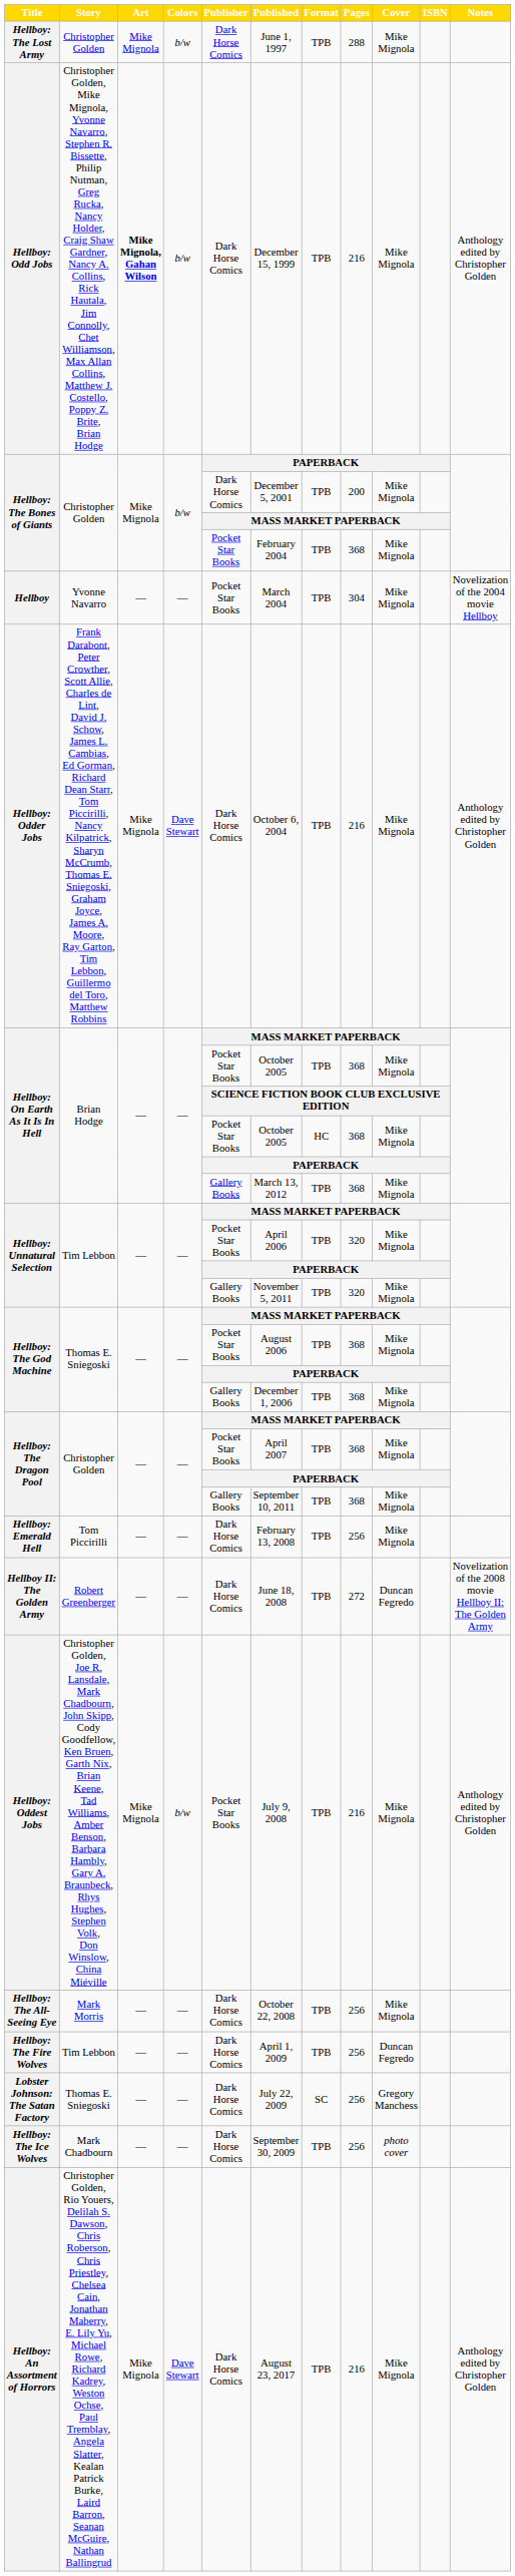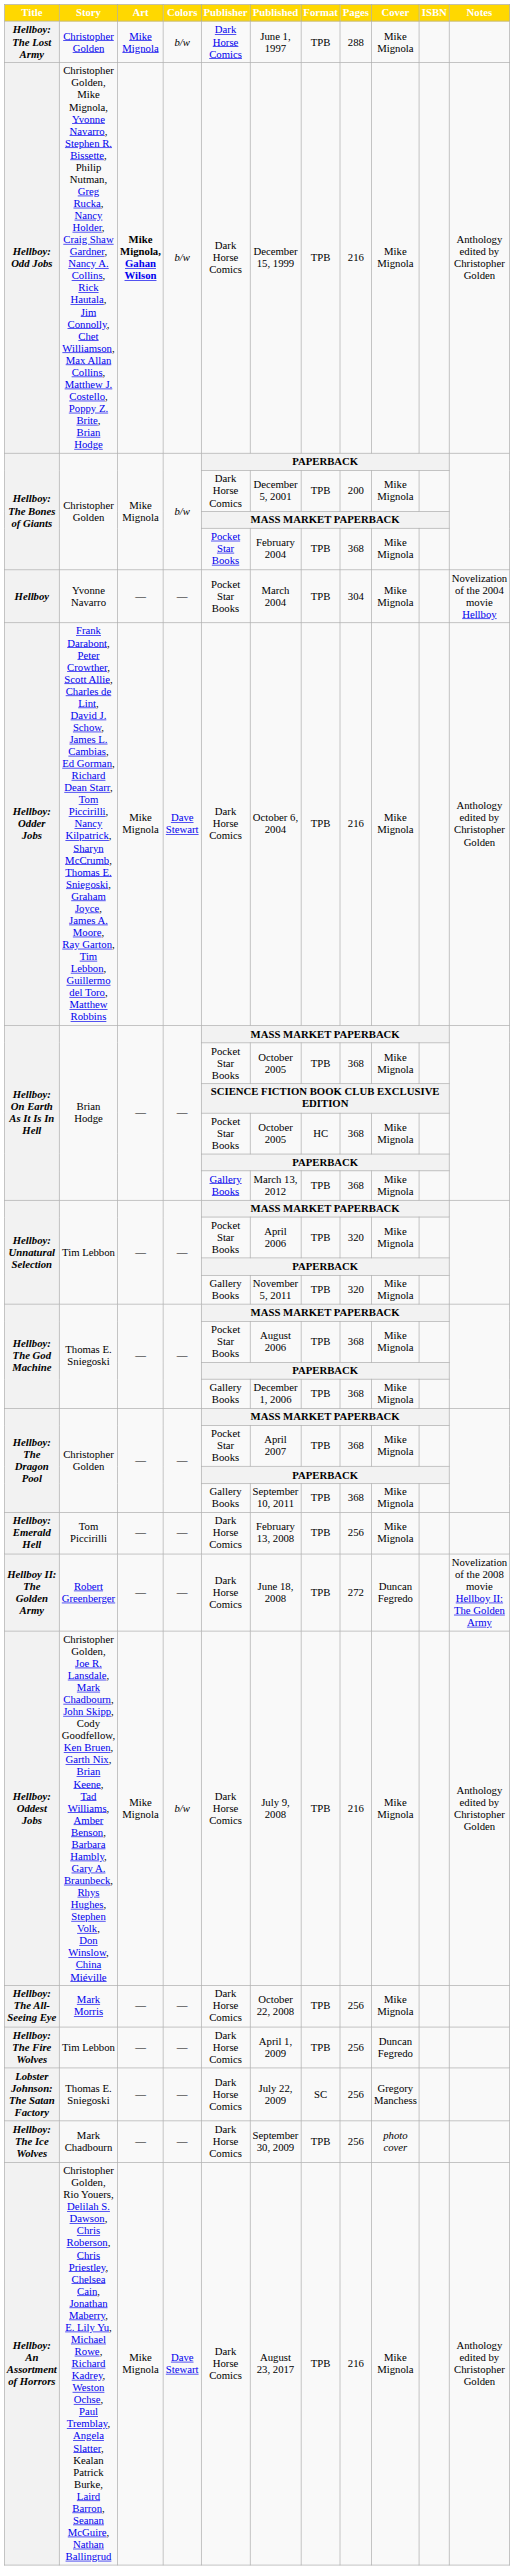 <table class="wikitable" style="text-align: center">
 <tr>
 <th style="background:#ffd800; color:#fff;">Title</th>
 <th style="background:#ffd800; color:#fff;">Story</th>
 <th style="background:#ffd800; color:#fff;">Art</th>
 <th style="background:#ffd800; color:#fff;">Colors</th>
 <th style="background:#ffd800; color:#fff;">Publisher</th>
 <th style="background:#ffd800; color:#fff;">Published</th>
 <th style="background:#ffd800; color:#fff;">Format</th>
 <th style="background:#ffd800; color:#fff;">Pages</th>
 <th style="background:#ffd800; color:#fff;">Cover</th>
 <th style="background:#ffd800; color:#fff;">ISBN</th>
 <th style="background:#ffd800; color:#fff;">Notes</th>
 </tr>
 <tr id="Hellboy_The_Lost_Army_Prose">
 <th><em>Hellboy: The Lost Army</em></th>
 <td><a href='#'>Christopher Golden</a></td>
 <td><a href='#'>Mike Mignola</a></td>
 <td><em>b/w</em></td>
 <td><a href='#'>Dark Horse Comics</a></td>
 <td>June 1, 1997</td>
 <td>TPB</td>
 <td>288</td>
 <td>Mike Mignola</td>
 <td></td>
 <td></td>
 </tr>
 <tr id="Hellboy_Odd_Jobs_Prose">
 <th><em>Hellboy: Odd Jobs</em></th>
 <td>Christopher Golden,<br>Mike Mignola,<br><a href='#'>Yvonne Navarro</a>,<br><a href='#'>Stephen R. Bissette</a>,<br>Philip Nutman,<br><a href='#'>Greg Rucka</a>,<br><a href='#'>Nancy Holder</a>,<br><a href='#'>Craig Shaw Gardner</a>,<br><a href='#'>Nancy A. Collins</a>,<br><a href='#'>Rick Hautala</a>,<br><a href='#'>Jim Connolly</a>,<br><a href='#'>Chet Williamson</a>,<br><a href='#'>Max Allan Collins</a>,<br><a href='#'>Matthew J. Costello</a>,<br><a href='#'>Poppy Z. Brite</a>,<br><a href='#'>Brian Hodge</a></td>
 <td><strong>Mike Mignola,<br><a href='#'>Gahan Wilson</a></strong></td>
 <td><em>b/w</em></td>
 <td>Dark Horse Comics</td>
 <td>December 15, 1999</td>
 <td>TPB</td>
 <td>216</td>
 <td>Mike Mignola</td>
 <td></td>
 <td>Anthology edited by Christopher Golden</td>
 </tr>
 <tr id="Hellboy_The_Bones_of_Giants_Prose">
 <th rowspan=4><em>Hellboy: The Bones of Giants</em></th>
 <td rowspan=4>Christopher Golden</td>
 <td rowspan=4>Mike Mignola</td>
 <td rowspan=4><em>b/w</em></td>
 <th colspan=6><span>PAPERBACK</span></th>
 <td rowspan=4></td>
 </tr>
 <tr>
 <td>Dark Horse Comics</td>
 <td>December 5, 2001</td>
 <td>TPB</td>
 <td>200</td>
 <td>Mike Mignola</td>
 <td></td>
 </tr>
 <tr>
 <th colspan=6><span>MASS MARKET PAPERBACK</span></th>
 </tr>
 <tr>
 <td><a href='#'>Pocket Star Books</a></td>
 <td>February 2004</td>
 <td>TPB</td>
 <td>368</td>
 <td>Mike Mignola</td>
 <td></td>
 </tr>
 <tr id="Hellboy_Movie_2004_Prose">
 <th><em>Hellboy</em></th>
 <td>Yvonne Navarro</td>
 <td>—</td>
 <td>—</td>
 <td>Pocket Star Books</td>
 <td>March 2004</td>
 <td>TPB</td>
 <td>304</td>
 <td>Mike Mignola</td>
 <td></td>
 <td>Novelization of the 2004 movie <a href='#'>Hellboy</a></td>
 </tr>
 <tr id="Hellboy_Odder_Jobs_Prose">
 <th><em>Hellboy: Odder Jobs</em></th>
 <td><a href='#'>Frank Darabont</a>,<br><a href='#'>Peter Crowther</a>,<br><a href='#'>Scott Allie</a>,<br><a href='#'>Charles de Lint</a>,<br><a href='#'>David J. Schow</a>,<br><a href='#'>James L. Cambias</a>,<br><a href='#'>Ed Gorman</a>,<br><a href='#'>Richard Dean Starr</a>,<br><a href='#'>Tom Piccirilli</a>,<br><a href='#'>Nancy Kilpatrick</a>,<br><a href='#'>Sharyn McCrumb</a>,<br><a href='#'>Thomas E. Sniegoski</a>,<br><a href='#'>Graham Joyce</a>,<br><a href='#'>James A. Moore</a>,<br><a href='#'>Ray Garton</a>,<br><a href='#'>Tim Lebbon</a>,<br><a href='#'>Guillermo del Toro</a>,<br><a href='#'>Matthew Robbins</a></td>
 <td>Mike Mignola</td>
 <td><a href='#'>Dave Stewart</a></td>
 <td>Dark Horse Comics</td>
 <td>October 6, 2004</td>
 <td>TPB</td>
 <td>216</td>
 <td>Mike Mignola</td>
 <td></td>
 <td>Anthology edited by Christopher Golden</td>
 </tr>
 <tr id="Hellboy_On_Earth_As_It_Is_In_Hell_Prose">
 <th rowspan=6><em>Hellboy: On Earth As It Is In Hell</em></th>
 <td rowspan=6>Brian Hodge</td>
 <td rowspan=6>—</td>
 <td rowspan=6>—</td>
 <th colspan=6><span>MASS MARKET PAPERBACK</span></th>
 <td rowspan=6></td>
 </tr>
 <tr>
 <td>Pocket Star Books</td>
 <td>October 2005</td>
 <td>TPB</td>
 <td>368</td>
 <td>Mike Mignola</td>
 <td></td>
 </tr>
 <tr>
 <th colspan=6><span>SCIENCE FICTION BOOK CLUB EXCLUSIVE EDITION</span></th>
 </tr>
 <tr>
 <td>Pocket Star Books</td>
 <td>October 2005</td>
 <td>HC</td>
 <td>368</td>
 <td>Mike Mignola</td>
 <td></td>
 </tr>
 <tr>
 <th colspan=6><span>PAPERBACK</span></th>
 </tr>
 <tr>
 <td><a href='#'>Gallery Books</a></td>
 <td>March 13, 2012</td>
 <td>TPB</td>
 <td>368</td>
 <td>Mike Mignola</td>
 <td></td>
 </tr>
 <tr id="Hellboy_Unnatural_Selection_Prose">
 <th rowspan=4><em>Hellboy: Unnatural Selection</em></th>
 <td rowspan=4>Tim Lebbon</td>
 <td rowspan=4>—</td>
 <td rowspan=4>—</td>
 <th colspan=6><span>MASS MARKET PAPERBACK</span></th>
 <td rowspan=4></td>
 </tr>
 <tr>
 <td>Pocket Star Books</td>
 <td>April 2006</td>
 <td>TPB</td>
 <td>320</td>
 <td>Mike Mignola</td>
 <td></td>
 </tr>
 <tr>
 <th colspan=6><span>PAPERBACK</span></th>
 </tr>
 <tr>
 <td>Gallery Books</td>
 <td>November 5, 2011</td>
 <td>TPB</td>
 <td>320</td>
 <td>Mike Mignola</td>
 <td></td>
 </tr>
 <tr id="Hellboy_The_God_Machine_Prose">
 <th rowspan=4><em>Hellboy: The God Machine</em></th>
 <td rowspan=4>Thomas E. Sniegoski</td>
 <td rowspan=4>—</td>
 <td rowspan=4>—</td>
 <th colspan=6><span>MASS MARKET PAPERBACK</span></th>
 <td rowspan=4></td>
 </tr>
 <tr>
 <td>Pocket Star Books</td>
 <td>August 2006</td>
 <td>TPB</td>
 <td>368</td>
 <td>Mike Mignola</td>
 <td></td>
 </tr>
 <tr>
 <th colspan=6><span>PAPERBACK</span></th>
 </tr>
 <tr>
 <td>Gallery Books</td>
 <td>December 1, 2006</td>
 <td>TPB</td>
 <td>368</td>
 <td>Mike Mignola</td>
 <td></td>
 </tr>
 <tr id="Hellboy_The_Dragon_Pool_Prose">
 <th rowspan=4><em>Hellboy: The Dragon Pool</em></th>
 <td rowspan=4>Christopher Golden</td>
 <td rowspan=4>—</td>
 <td rowspan=4>—</td>
 <th colspan=6><span>MASS MARKET PAPERBACK</span></th>
 <td rowspan=4></td>
 </tr>
 <tr>
 <td>Pocket Star Books</td>
 <td>April 2007</td>
 <td>TPB</td>
 <td>368</td>
 <td>Mike Mignola</td>
 <td></td>
 </tr>
 <tr>
 <th colspan=6><span>PAPERBACK</span></th>
 </tr>
 <tr>
 <td>Gallery Books</td>
 <td>September 10, 2011</td>
 <td>TPB</td>
 <td>368</td>
 <td>Mike Mignola</td>
 <td></td>
 </tr>
 <tr id="Hellboy_Emerald_Hell_Prose">
 <th><em>Hellboy: Emerald Hell</em></th>
 <td>Tom Piccirilli</td>
 <td>—</td>
 <td>—</td>
 <td>Dark Horse Comics</td>
 <td>February 13, 2008</td>
 <td>TPB</td>
 <td>256</td>
 <td>Mike Mignola</td>
 <td></td>
 <td></td>
 </tr>
 <tr id="Hellboy_II_The_Golden_Army_Movie_2008_Prose">
 <th><em>Hellboy II: The Golden Army</em></th>
 <td><a href='#'>Robert Greenberger</a></td>
 <td>—</td>
 <td>—</td>
 <td>Dark Horse Comics</td>
 <td>June 18, 2008</td>
 <td>TPB</td>
 <td>272</td>
 <td>Duncan Fegredo</td>
 <td></td>
 <td>Novelization of the 2008 movie <a href='#'>Hellboy II: The Golden Army</a></td>
 </tr>
 <tr id="Hellboy_Oddest_Jobs_Prose">
 <th><em>Hellboy: Oddest Jobs</em></th>
 <td>Christopher Golden,<br><a href='#'>Joe R. Lansdale</a>,<br><a href='#'>Mark Chadbourn</a>,<br><a href='#'>John Skipp</a>,<br>Cody Goodfellow,<br><a href='#'>Ken Bruen</a>,<br><a href='#'>Garth Nix</a>,<br><a href='#'>Brian Keene</a>,<br><a href='#'>Tad Williams</a>,<br><a href='#'>Amber Benson</a>,<br><a href='#'>Barbara Hambly</a>,<br><a href='#'>Gary A. Braunbeck</a>,<br><a href='#'>Rhys Hughes</a>,<br><a href='#'>Stephen Volk</a>,<br><a href='#'>Don Winslow</a>,<br><a href='#'>China Miéville</a></td>
 <td>Mike Mignola</td>
 <td><em>b/w</em></td>
-<td>Pocket Star Books</td>
+<td>Dark Horse Comics</td>
 <td>July 9, 2008</td>
 <td>TPB</td>
 <td>216</td>
 <td>Mike Mignola</td>
 <td></td>
 <td>Anthology edited by Christopher Golden</td>
 </tr>
 <tr id="Hellboy_The_All-Seeing_Eye_Prose">
 <th><em>Hellboy: The All-Seeing Eye</em></th>
 <td><a href='#'>Mark Morris</a></td>
 <td>—</td>
 <td>—</td>
 <td>Dark Horse Comics</td>
 <td>October 22, 2008</td>
 <td>TPB</td>
 <td>256</td>
 <td>Mike Mignola</td>
 <td></td>
 <td></td>
 </tr>
 <tr id="Hellboy_The_Fire_Wolves_Prose">
 <th><em>Hellboy: The Fire Wolves</em></th>
 <td>Tim Lebbon</td>
 <td>—</td>
 <td>—</td>
 <td>Dark Horse Comics</td>
 <td>April 1, 2009</td>
 <td>TPB</td>
 <td>256</td>
 <td>Duncan Fegredo</td>
 <td></td>
 <td></td>
 </tr>
 <tr id="Lobster_Johnson_The_Satan_Factory_Prose">
 <th><em>Lobster Johnson: The Satan Factory</em></th>
 <td>Thomas E. Sniegoski</td>
 <td>—</td>
 <td>—</td>
 <td>Dark Horse Comics</td>
 <td>July 22, 2009</td>
 <td>SC</td>
 <td>256</td>
 <td>Gregory Manchess</td>
 <td></td>
 <td></td>
 </tr>
 <tr id="Hellboy_The_Ice_Wolves_Prose">
 <th><em>Hellboy: The Ice Wolves</em></th>
 <td>Mark Chadbourn</td>
 <td>—</td>
 <td>—</td>
 <td>Dark Horse Comics</td>
 <td>September 30, 2009</td>
 <td>TPB</td>
 <td>256</td>
 <td><em>photo cover</em></td>
 <td></td>
 <td></td>
 </tr>
 <tr id="Hellboy_An_Assortment_of_Horrors_Prose">
 <th><em>Hellboy: An Assortment of Horrors</em></th>
 <td>Christopher Golden,<br>Rio Youers,<br><a href='#'>Delilah S. Dawson</a>,<br><a href='#'>Chris Roberson</a>,<br><a href='#'>Chris Priestley</a>,<br><a href='#'>Chelsea Cain</a>,<br><a href='#'>Jonathan Maberry</a>,<br><a href='#'>E. Lily Yu</a>,<br><a href='#'>Michael Rowe</a>,<br><a href='#'>Richard Kadrey</a>,<br><a href='#'>Weston Ochse</a>,<br><a href='#'>Paul Tremblay</a>,<br><a href='#'>Angela Slatter</a>,<br>Kealan Patrick Burke,<br><a href='#'>Laird Barron</a>,<br><a href='#'>Seanan McGuire</a>,<br><a href='#'>Nathan Ballingrud</a></td>
 <td>Mike Mignola</td>
 <td><a href='#'>Dave Stewart</a></td>
 <td>Dark Horse Comics</td>
 <td>August 23, 2017</td>
 <td>TPB</td>
 <td>216</td>
 <td>Mike Mignola</td>
 <td></td>
 <td>Anthology edited by Christopher Golden</td>
 </tr>
 </table>
